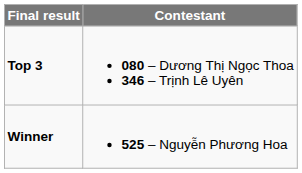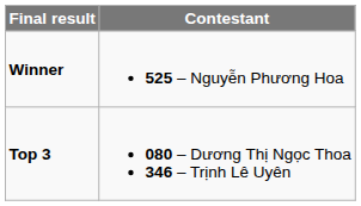 <table class="wikitable sortable" style="font-size: 95%;">
 <tr>
 <th style="background-color:#787878;color:#FFFFFF;">Final result</th>
 <th style="background-color:#787878;color:#FFFFFF;">Contestant</th>
 </tr>
 <tr>
+<td><strong>Winner</strong></td>
+<td><br><ul><li><strong>525</strong> – Nguyễn Phương Hoa</li></ul></td>
+</tr>
+<tr>
 <td><strong>Top 3</strong></td>
 <td><br><ul><li><strong>080</strong> – Dương Thị Ngọc Thoa</li><li><strong>346</strong> – Trịnh Lê Uyên</li></ul></td>
 </tr>
-<tr>
-<td><strong>Winner</strong></td>
-<td><br><ul><li><strong>525</strong> – Nguyễn Phương Hoa</li></ul></td>
-</tr>
 </table>
